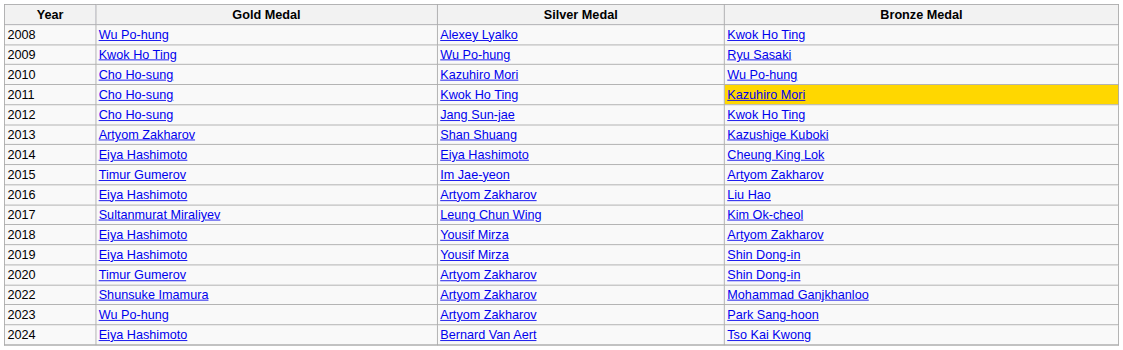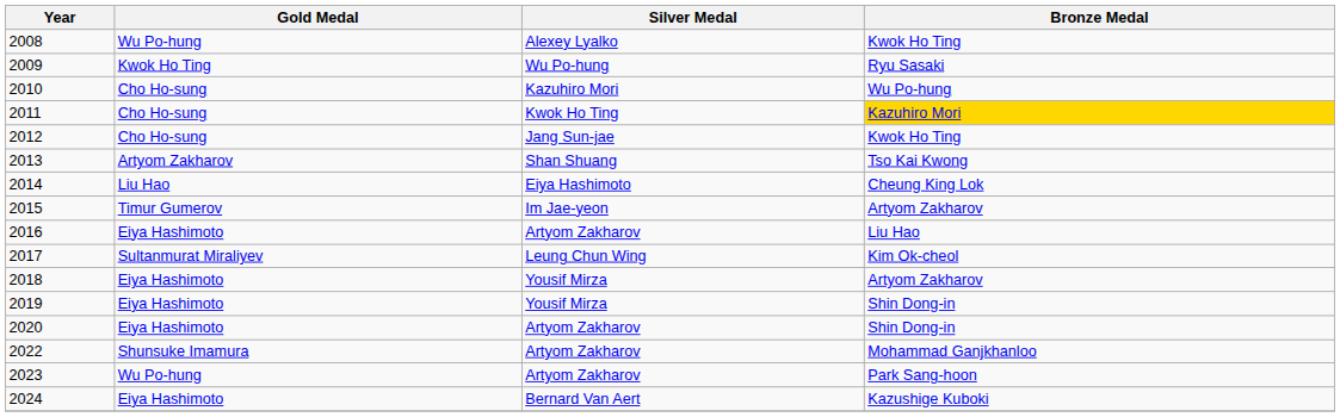 <table class=wikitable style="font-size:90%" width="80%">
 <tr style="background:#ccccff;">
 <th>Year</th>
 <th> <strong>Gold Medal</strong></th>
 <th> <strong>Silver Medal</strong></th>
 <th> <strong>Bronze Medal</strong></th>
 </tr>
 <tr>
 <td>2008</td>
 <td> <a href='#'>Wu Po-hung</a></td>
 <td> <a href='#'>Alexey Lyalko</a></td>
 <td> <a href='#'>Kwok Ho Ting</a></td>
 </tr>
 <tr>
 <td>2009</td>
 <td> <a href='#'>Kwok Ho Ting</a></td>
 <td> <a href='#'>Wu Po-hung</a></td>
 <td> <a href='#'>Ryu Sasaki</a></td>
 </tr>
 <tr>
 <td>2010</td>
 <td> <a href='#'>Cho Ho-sung</a></td>
 <td> <a href='#'>Kazuhiro Mori</a></td>
 <td> <a href='#'>Wu Po-hung</a></td>
 </tr>
 <tr>
 <td>2011</td>
 <td> <a href='#'>Cho Ho-sung</a></td>
 <td> <a href='#'>Kwok Ho Ting</a></td>
 <td style="background: gold;"> <a href='#'>Kazuhiro Mori</a></td>
 </tr>
 <tr>
 <td>2012</td>
 <td> <a href='#'>Cho Ho-sung</a></td>
 <td> <a href='#'>Jang Sun-jae</a></td>
 <td> <a href='#'>Kwok Ho Ting</a></td>
 </tr>
 <tr>
 <td>2013</td>
 <td> <a href='#'>Artyom Zakharov</a></td>
 <td> <a href='#'>Shan Shuang</a></td>
-<td> <a href='#'>Kazushige Kuboki</a></td>
+<td> <a href='#'>Tso Kai Kwong</a></td>
 </tr>
 <tr>
 <td>2014</td>
-<td> <a href='#'>Eiya Hashimoto</a></td>
+<td> <a href='#'>Liu Hao</a></td>
 <td> <a href='#'>Eiya Hashimoto</a></td>
 <td> <a href='#'>Cheung King Lok</a></td>
 </tr>
 <tr>
 <td>2015</td>
 <td> <a href='#'>Timur Gumerov</a></td>
 <td> <a href='#'>Im Jae-yeon</a></td>
 <td> <a href='#'>Artyom Zakharov</a></td>
 </tr>
 <tr>
 <td>2016</td>
 <td> <a href='#'>Eiya Hashimoto</a></td>
 <td> <a href='#'>Artyom Zakharov</a></td>
 <td> <a href='#'>Liu Hao</a></td>
 </tr>
 <tr>
 <td>2017</td>
 <td> <a href='#'>Sultanmurat Miraliyev</a></td>
 <td> <a href='#'>Leung Chun Wing</a></td>
 <td> <a href='#'>Kim Ok-cheol</a></td>
 </tr>
 <tr>
 <td>2018</td>
 <td> <a href='#'>Eiya Hashimoto</a></td>
 <td> <a href='#'>Yousif Mirza</a></td>
 <td> <a href='#'>Artyom Zakharov</a></td>
 </tr>
 <tr>
 <td>2019</td>
 <td> <a href='#'>Eiya Hashimoto</a></td>
 <td> <a href='#'>Yousif Mirza</a></td>
 <td> <a href='#'>Shin Dong-in</a></td>
 </tr>
 <tr>
 <td>2020</td>
-<td> <a href='#'>Timur Gumerov</a></td>
+<td> <a href='#'>Eiya Hashimoto</a></td>
 <td> <a href='#'>Artyom Zakharov</a></td>
 <td> <a href='#'>Shin Dong-in</a></td>
 </tr>
 <tr>
 <td>2022</td>
 <td> <a href='#'>Shunsuke Imamura</a></td>
 <td> <a href='#'>Artyom Zakharov</a></td>
 <td> <a href='#'>Mohammad Ganjkhanloo</a></td>
 </tr>
 <tr>
 <td>2023</td>
 <td> <a href='#'>Wu Po-hung</a></td>
 <td> <a href='#'>Artyom Zakharov</a></td>
 <td> <a href='#'>Park Sang-hoon</a></td>
 </tr>
 <tr>
 <td>2024</td>
 <td> <a href='#'>Eiya Hashimoto</a></td>
 <td> <a href='#'>Bernard Van Aert</a></td>
-<td> <a href='#'>Tso Kai Kwong</a></td>
+<td> <a href='#'>Kazushige Kuboki</a></td>
 </tr>
 <tr>
 </tr>
 </table>
